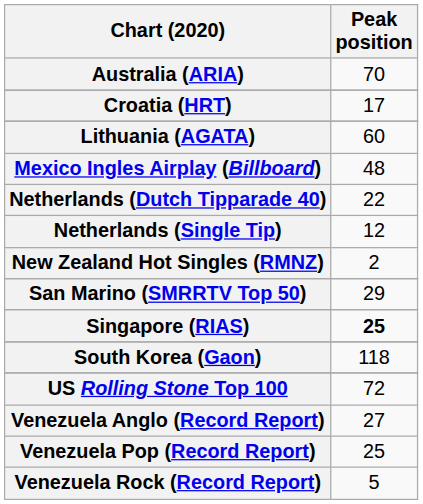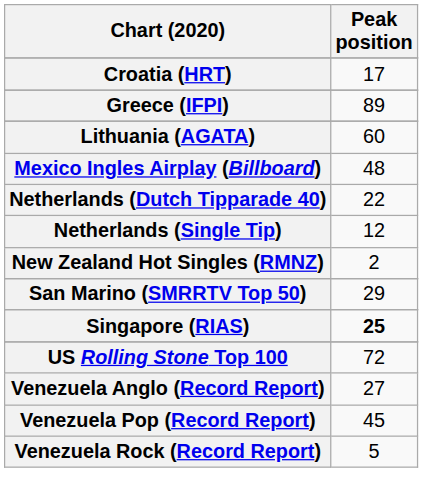 <table class="wikitable sortable plainrowheaders" style="text-align:center">
 <tr>
 <th scope="col">Chart (2020)</th>
 <th scope="col">Peak<br>position</th>
-</tr>
-<tr>
-<th scope="row">Australia (<a href='#'>ARIA</a>)</th>
-<td>70</td>
 </tr>
 <tr>
 </tr>
 <tr>
 </tr>
 <tr>
 </tr>
 <tr>
 </tr>
 <tr>
 </tr>
 <tr>
 </tr>
 <tr>
 <th scope="row">Croatia (<a href='#'>HRT</a>)</th>
 <td>17</td>
 </tr>
 <tr>
 </tr>
 <tr>
+</tr>
+<tr>
+<th scope="row">Greece (<a href='#'>IFPI</a>)</th>
+<td>89</td>
 </tr>
 <tr>
 </tr>
 <tr>
 </tr>
 <tr>
 <th scope="row">Lithuania (<a href='#'>AGATA</a>)</th>
 <td>60</td>
 </tr>
 <tr>
 <th scope="row"><a href='#'>Mexico Ingles Airplay</a> (<em><a href='#'>Billboard</a></em>)</th>
 <td>48</td>
 </tr>
 <tr>
 <th scope="row">Netherlands (<a href='#'>Dutch Tipparade 40</a>)</th>
 <td>22</td>
 </tr>
 <tr>
 <th scope="row">Netherlands (<a href='#'>Single Tip</a>)</th>
 <td>12</td>
 </tr>
 <tr>
 <th scope="row">New Zealand Hot Singles (<a href='#'>RMNZ</a>)</th>
 <td>2</td>
 </tr>
 <tr>
 </tr>
 <tr>
 <th scope="row">San Marino (<a href='#'>SMRRTV Top 50</a>)</th>
 <td>29</td>
 </tr>
 <tr>
 </tr>
 <tr>
 <th scope="row">Singapore (<a href='#'>RIAS</a>)</th>
 <td><strong>25</strong></td>
 </tr>
 <tr>
 </tr>
 <tr>
-<th scope="row">South Korea (<a href='#'>Gaon</a>)</th>
-<td>118</td>
-</tr>
-<tr>
 </tr>
 <tr>
 </tr>
 <tr>
 </tr>
 <tr>
 </tr>
 <tr>
 </tr>
 <tr>
 </tr>
 <tr>
 <th scope="row">US <a href='#'><em>Rolling Stone</em> Top 100</a></th>
 <td>72</td>
 </tr>
 <tr>
 <th scope="row">Venezuela Anglo (<a href='#'>Record Report</a>)</th>
 <td>27</td>
 </tr>
 <tr>
 <th scope="row">Venezuela Pop (<a href='#'>Record Report</a>)</th>
-<td>25</td>
+<td>45</td>
 </tr>
 <tr>
 <th scope="row">Venezuela Rock (<a href='#'>Record Report</a>)</th>
 <td>5</td>
 </tr>
 </table>
